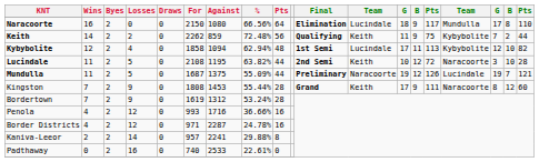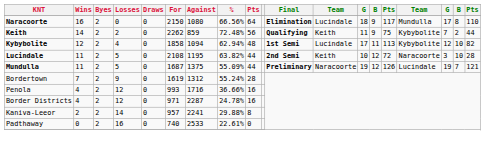 <table style="font-size: 85%; text-align: left;" class="wikitable">
 <tr>
 <th style="color:crimson">KNT</th>
 <th style="color:crimson">Wins</th>
 <th style="color:crimson">Byes</th>
 <th style="color:crimson">Losses</th>
 <th style="color:crimson">Draws</th>
 <th style="color:crimson">For</th>
 <th style="color:crimson">Against</th>
 <th style="color:crimson">%</th>
 <th style="color:crimson">Pts</th>
 <th></th>
 <th style="color:green">Final</th>
 <th style="color:green">Team</th>
 <th style="color:green">G</th>
 <th style="color:green">B</th>
 <th style="color:green">Pts</th>
 <th style="color:green">Team</th>
 <th style="color:green">G</th>
 <th style="color:green">B</th>
 <th style="color:green">Pts</th>
 </tr>
 <tr>
 </tr>
 <tr>
 </tr>
 <tr>
 <td><strong>	Naracoorte	</strong></td>
 <td>16</td>
 <td>2</td>
 <td>0</td>
 <td>0</td>
 <td>2150</td>
 <td>1080</td>
 <td>66.56%</td>
 <td>64</td>
 <td></td>
 <td><strong>Elimination</strong></td>
 <td>Lucindale</td>
 <td>18</td>
 <td>9</td>
 <td>117</td>
 <td>Mundulla</td>
 <td>17</td>
 <td>8</td>
 <td>110</td>
 </tr>
 <tr>
 <td><strong>	Keith	</strong></td>
 <td>14</td>
 <td>2</td>
 <td>2</td>
 <td>0</td>
 <td>2262</td>
 <td>859</td>
 <td>72.48%</td>
 <td>56</td>
 <td></td>
 <td><strong>Qualifying</strong></td>
 <td>Keith</td>
 <td>11</td>
 <td>9</td>
 <td>75</td>
 <td>Kybybolite</td>
 <td>7</td>
 <td>2</td>
 <td>44</td>
 </tr>
 <tr>
 <td><strong>	Kybybolite	</strong></td>
 <td>12</td>
 <td>2</td>
 <td>4</td>
 <td>0</td>
 <td>1858</td>
 <td>1094</td>
 <td>62.94%</td>
 <td>48</td>
 <td></td>
 <td><strong>1st Semi</strong></td>
 <td>Lucindale</td>
 <td>17</td>
 <td>11</td>
 <td>113</td>
 <td>Kybybolite</td>
 <td>12</td>
 <td>10</td>
 <td>82</td>
 </tr>
 <tr>
 <td><strong>	Lucindale	</strong></td>
 <td>11</td>
 <td>2</td>
 <td>5</td>
 <td>0</td>
 <td>2108</td>
 <td>1195</td>
 <td>63.82%</td>
 <td>44</td>
 <td></td>
 <td><strong>2nd Semi</strong></td>
 <td>Keith</td>
 <td>10</td>
 <td>12</td>
 <td>72</td>
 <td>Naracoorte</td>
 <td>3</td>
 <td>10</td>
 <td>28</td>
 </tr>
 <tr>
 <td><strong>	Mundulla	</strong></td>
 <td>11</td>
 <td>2</td>
 <td>5</td>
 <td>0</td>
 <td>1687</td>
 <td>1375</td>
 <td>55.09%</td>
 <td>44</td>
 <td></td>
 <td><strong>Preliminary</strong></td>
 <td>Naracoorte</td>
 <td>19</td>
 <td>12</td>
 <td>126</td>
 <td>Lucindale</td>
 <td>19</td>
 <td>7</td>
 <td>121</td>
 </tr>
 <tr>
-<td>Kingston</td>
-<td>7</td>
-<td>2</td>
-<td>9</td>
-<td>0</td>
-<td>1808</td>
-<td>1453</td>
-<td>55.44%</td>
-<td>28</td>
-<td></td>
-<td><strong>Grand</strong></td>
-<td>Keith</td>
-<td>17</td>
-<td>9</td>
-<td>111</td>
-<td>Naracoorte</td>
-<td>8</td>
-<td>12</td>
-<td>60</td>
-</tr>
-<tr>
 <td>Bordertown</td>
 <td>7</td>
 <td>2</td>
 <td>9</td>
 <td>0</td>
 <td>1619</td>
 <td>1312</td>
-<td>53.24%</td>
+<td>55.24%</td>
 <td>28</td>
 <td></td>
 </tr>
 <tr>
 <td>Penola</td>
 <td>4</td>
 <td>2</td>
 <td>12</td>
 <td>0</td>
 <td>993</td>
 <td>1716</td>
 <td>36.66%</td>
 <td>16</td>
 <td></td>
 </tr>
 <tr>
 <td>Border Districts</td>
 <td>4</td>
 <td>2</td>
 <td>12</td>
 <td>0</td>
 <td>971</td>
 <td>2287</td>
 <td>24.78%</td>
 <td>16</td>
 <td></td>
 </tr>
 <tr>
 <td>Kaniva-Leeor</td>
 <td>2</td>
 <td>2</td>
 <td>14</td>
 <td>0</td>
 <td>957</td>
 <td>2241</td>
 <td>29.88%</td>
 <td>8</td>
 <td></td>
 </tr>
 <tr>
 <td>Padthaway</td>
 <td>0</td>
 <td>2</td>
 <td>16</td>
 <td>0</td>
 <td>740</td>
 <td>2533</td>
 <td>22.61%</td>
 <td>0</td>
 <td></td>
 </tr>
 <tr>
 </tr>
 </table>
